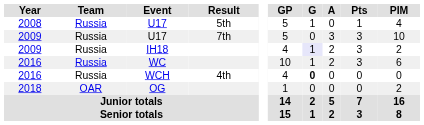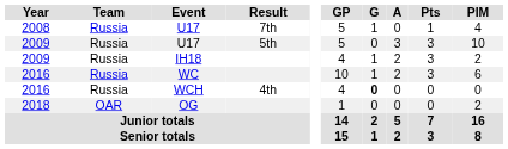 <table border="0" cellpadding="1" cellspacing="0" style="text-align:center; width:40em">
 <tr ALIGN="center" bgcolor="#e0e0e0">
 <th>Year</th>
 <th>Team</th>
 <th>Event</th>
 <th>Result</th>
 <th rowspan="99" bgcolor="#ffffff"> </th>
 <th>GP</th>
 <th>G</th>
 <th>A</th>
 <th>Pts</th>
 <th>PIM</th>
 </tr>
 <tr>
 <td><a href='#'>2008</a></td>
 <td><a href='#'>Russia</a></td>
 <td><a href='#'>U17</a></td>
-<td>5th</td>
+<td>7th</td>
 <td>5</td>
 <td>1</td>
 <td>0</td>
 <td>1</td>
 <td>4</td>
 </tr>
 <tr bgcolor="#f0f0f0">
 <td><a href='#'>2009</a></td>
 <td>Russia</td>
 <td>U17</td>
-<td>7th</td>
+<td>5th</td>
 <td>5</td>
 <td>0</td>
 <td>3</td>
 <td>3</td>
 <td>10</td>
 </tr>
 <tr>
 <td><a href='#'>2009</a></td>
 <td>Russia</td>
 <td><a href='#'>IH18</a></td>
 <td></td>
 <td>4</td>
-<td style="background: lavender;">1</td>
+<td>1</td>
 <td>2</td>
 <td>3</td>
 <td>2</td>
 </tr>
 <tr bgcolor="#f0f0f0">
 <td><a href='#'>2016</a></td>
 <td><a href='#'>Russia</a></td>
 <td><a href='#'>WC</a></td>
 <td></td>
 <td>10</td>
 <td>1</td>
 <td>2</td>
 <td>3</td>
 <td>6</td>
 </tr>
 <tr>
 <td><a href='#'>2016</a></td>
 <td>Russia</td>
 <td><a href='#'>WCH</a></td>
 <td>4th</td>
 <td>4</td>
 <td><strong>0</strong></td>
 <td>0</td>
 <td>0</td>
 <td>0</td>
 </tr>
 <tr bgcolor="#f0f0f0">
 <td><a href='#'>2018</a></td>
 <td><a href='#'>OAR</a></td>
 <td><a href='#'>OG</a></td>
 <td></td>
 <td>1</td>
 <td>0</td>
 <td>0</td>
 <td>0</td>
 <td>2</td>
 </tr>
 <tr bgcolor="#e0e0e0">
 <th colspan=4>Junior totals</th>
 <th>14</th>
 <th>2</th>
 <th>5</th>
 <th>7</th>
 <th>16</th>
 </tr>
 <tr bgcolor="#e0e0e0">
 <th colspan=4>Senior totals</th>
 <th>15</th>
 <th>1</th>
 <th>2</th>
 <th>3</th>
 <th>8</th>
 </tr>
 </table>
